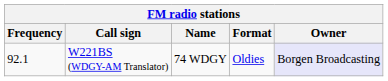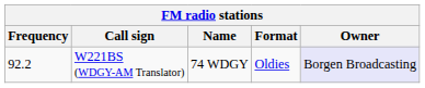 <table class="wikitable">
 <tr>
 <th align="center" colspan="5"><strong><a href='#'>FM radio</a> stations</strong></th>
 </tr>
 <tr>
 <th>Frequency</th>
 <th>Call sign</th>
 <th>Name</th>
 <th>Format</th>
 <th>Owner</th>
 </tr>
 <tr>
-<td>92.1</td>
+<td>92.2</td>
 <td><a href='#'>W221BS</a><br><small>(<a href='#'>WDGY-AM</a> Translator)</small></td>
 <td>74 WDGY</td>
 <td><a href='#'>Oldies</a></td>
 <td style="background: lavender;">Borgen Broadcasting</td>
 </tr>
 </table>
